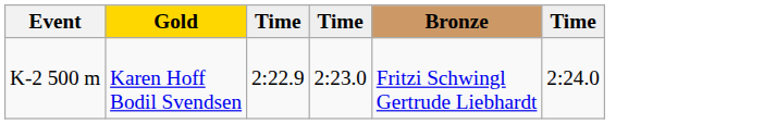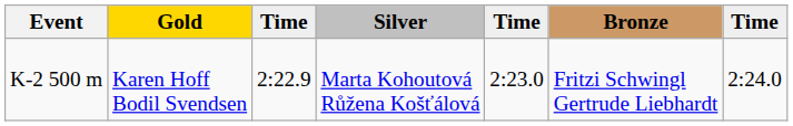 <table class="wikitable">
 <tr>
 <th>Event</th>
 <td align=center bgcolor="gold"><strong>Gold</strong></td>
 <td align=center bgcolor="EFEFEF"><strong>Time</strong></td>
+<td align=center bgcolor="silver"><strong>Silver</strong></td>
 <td align=center bgcolor="EFEFEF"><strong>Time</strong></td>
 <td align=center bgcolor="CC9966"><strong>Bronze</strong></td>
 <td align=center bgcolor="EFEFEF"><strong>Time</strong></td>
 </tr>
 <tr>
 <td>K-2 500 m</td>
 <td><br><a href='#'>Karen Hoff</a><br><a href='#'>Bodil Svendsen</a></td>
 <td>2:22.9</td>
+<td><br><a href='#'>Marta Kohoutová</a><br><a href='#'>Růžena Košťálová</a></td>
 <td>2:23.0</td>
 <td><br><a href='#'>Fritzi Schwingl</a><br><a href='#'>Gertrude Liebhardt</a></td>
 <td>2:24.0</td>
 </tr>
 </table>
